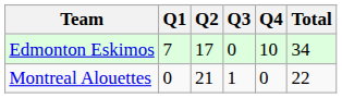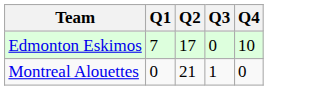 <table class="wikitable">
 <tr>
 <th>Team</th>
 <th>Q1</th>
 <th>Q2</th>
 <th>Q3</th>
 <th>Q4</th>
-<th>Total</th>
 </tr>
 <tr style="background-color:#DDFFDD">
 <td><a href='#'>Edmonton Eskimos</a></td>
 <td>7</td>
 <td>17</td>
 <td>0</td>
 <td>10</td>
-<td>34</td>
 </tr>
 <tr>
 <td><a href='#'>Montreal Alouettes</a></td>
 <td>0</td>
 <td>21</td>
 <td>1</td>
 <td>0</td>
-<td>22</td>
 </tr>
 </table>
